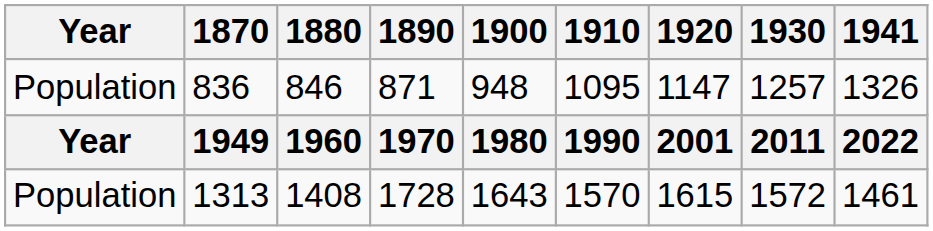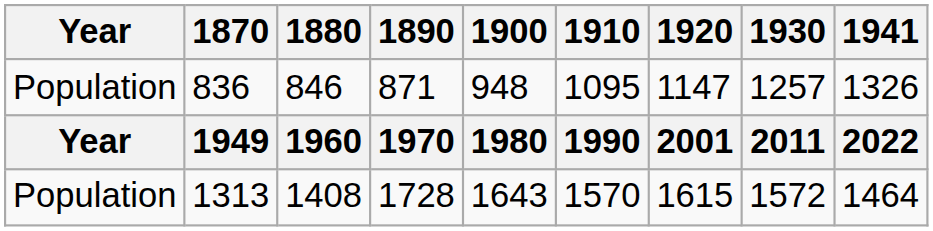 <table class="wikitable">
 <tr>
 <th>Year</th>
 <th>1870</th>
 <th>1880</th>
 <th>1890</th>
 <th>1900</th>
 <th>1910</th>
 <th>1920</th>
 <th>1930</th>
 <th>1941</th>
 </tr>
 <tr>
 <td>Population</td>
 <td>836</td>
 <td>846</td>
 <td>871</td>
 <td>948</td>
 <td>1095</td>
 <td>1147</td>
 <td>1257</td>
 <td>1326</td>
 </tr>
 <tr>
 <th>Year</th>
 <th>1949</th>
 <th>1960</th>
 <th>1970</th>
 <th>1980</th>
 <th>1990</th>
 <th>2001</th>
 <th>2011</th>
 <th>2022</th>
 </tr>
 <tr>
 <td>Population</td>
 <td>1313</td>
 <td>1408</td>
 <td>1728</td>
 <td>1643</td>
 <td>1570</td>
 <td>1615</td>
 <td>1572</td>
-<td>1461</td>
+<td>1464</td>
 </tr>
 </table>
